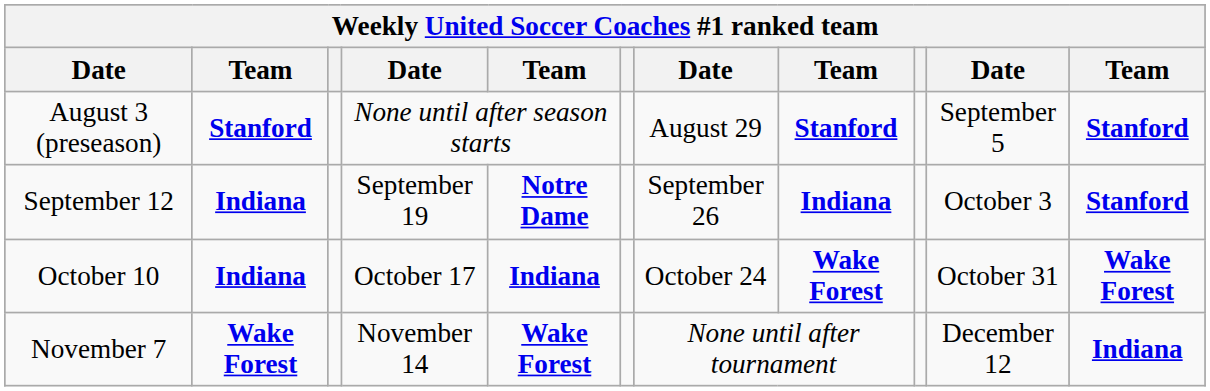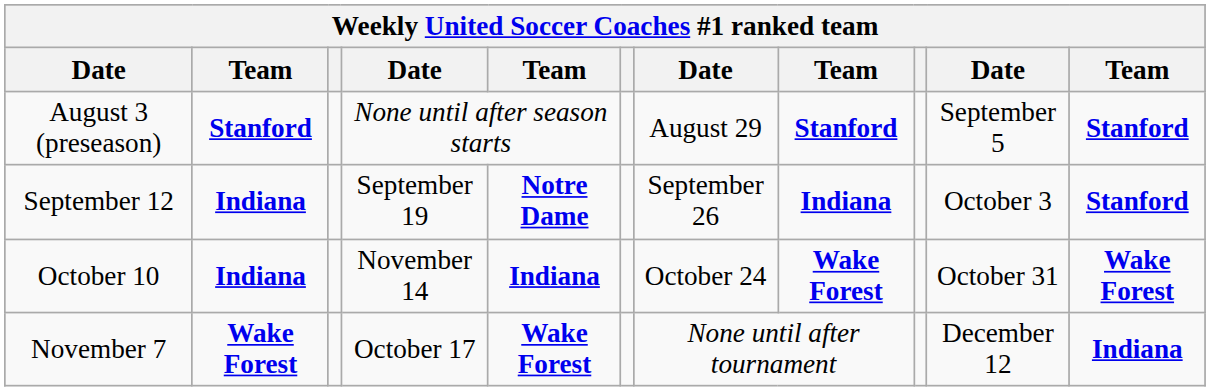 <table class="wikitable" style="text-align:center; width:80%">
 <tr>
 <th colspan=11>Weekly <a href='#'>United Soccer Coaches</a> #1 ranked team</th>
 </tr>
 <tr>
 <th>Date</th>
 <th>Team</th>
 <th></th>
 <th>Date</th>
 <th>Team</th>
 <th></th>
 <th>Date</th>
 <th>Team</th>
 <th></th>
 <th>Date</th>
 <th>Team</th>
 </tr>
 <tr>
 <td>August 3 (preseason)</td>
 <td><strong><a href='#'>Stanford</a></strong></td>
 <td></td>
 <td colspan=2><em>None until after season starts</em></td>
 <td></td>
 <td>August 29</td>
 <td><strong><a href='#'>Stanford</a></strong></td>
 <td></td>
 <td>September 5</td>
 <td><strong><a href='#'>Stanford</a></strong></td>
 </tr>
 <tr>
 <td>September 12</td>
 <td><strong><a href='#'>Indiana</a></strong></td>
 <td></td>
 <td>September 19</td>
 <td><strong><a href='#'>Notre Dame</a></strong></td>
 <td></td>
 <td>September 26</td>
 <td><strong><a href='#'>Indiana</a></strong></td>
 <td></td>
 <td>October 3</td>
 <td><strong><a href='#'>Stanford</a></strong></td>
 </tr>
 <tr>
 <td>October 10</td>
 <td><strong><a href='#'>Indiana</a></strong></td>
 <td></td>
-<td>October 17</td>
+<td>November 14</td>
 <td><strong><a href='#'>Indiana</a></strong></td>
 <td></td>
 <td>October 24</td>
 <td><strong><a href='#'>Wake Forest</a></strong></td>
 <td></td>
 <td>October 31</td>
 <td><strong><a href='#'>Wake Forest</a></strong></td>
 </tr>
 <tr>
 <td>November 7</td>
 <td><strong><a href='#'>Wake Forest</a></strong></td>
 <td></td>
-<td>November 14</td>
+<td>October 17</td>
 <td><strong><a href='#'>Wake Forest</a></strong></td>
 <td></td>
 <td colspan=2><em>None until after tournament</em></td>
 <td></td>
 <td>December 12</td>
 <td><strong><a href='#'>Indiana</a></strong></td>
 </tr>
 </table>
